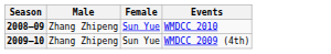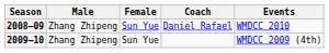 <table class="wikitable">
 <tr>
 <th scope="col">Season</th>
 <th scope="col">Male</th>
 <th scope="col">Female</th>
+<th scope="col">Coach</th>
 <th scope="col">Events</th>
 </tr>
 <tr>
 <th scope="row">2008–09</th>
 <td>Zhang Zhipeng</td>
 <td><a href='#'>Sun Yue</a></td>
+<td><a href='#'>Daniel Rafael</a></td>
 <td><a href='#'>WMDCC 2010</a> </td>
 </tr>
 <tr>
 <th scope="row">2009–10</th>
 <td>Zhang Zhipeng</td>
 <td>Sun Yue</td>
+<td></td>
 <td><a href='#'>WMDCC 2009</a> (4th)</td>
 </tr>
 </table>
